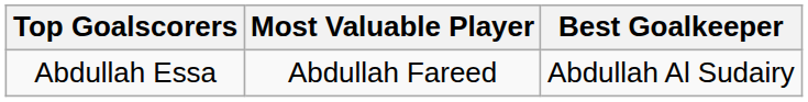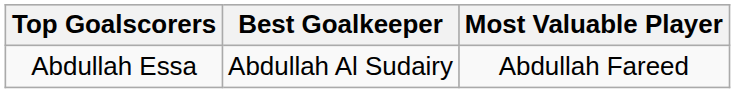 <table class="wikitable" style="text-align: center; margin: 0 auto;">
 <tr>
 <th>Top Goalscorers</th>
+<th>Best Goalkeeper</th>
 <th>Most Valuable Player</th>
-<th>Best Goalkeeper</th>
 </tr>
 <tr>
 <td> Abdullah Essa</td>
+<td> Abdullah Al Sudairy</td>
 <td> Abdullah Fareed</td>
-<td> Abdullah Al Sudairy</td>
 </tr>
 </table>
